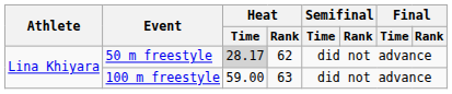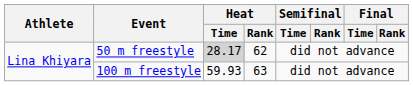 <table class=wikitable style="font-size:90%">
 <tr>
 <th rowspan="2">Athlete</th>
 <th rowspan="2">Event</th>
 <th colspan="2">Heat</th>
 <th colspan="2">Semifinal</th>
 <th colspan="2">Final</th>
 </tr>
 <tr style="font-size:95%">
 <th>Time</th>
 <th>Rank</th>
 <th>Time</th>
 <th>Rank</th>
 <th>Time</th>
 <th>Rank</th>
 </tr>
 <tr align=center>
 <td align=left rowspan=2><a href='#'>Lina Khiyara</a></td>
 <td align=left><a href='#'>50 m freestyle</a></td>
 <td style="background: lightgrey;">28.17</td>
 <td>62</td>
 <td colspan=4>did not advance</td>
 </tr>
 <tr align=center>
 <td align=left><a href='#'>100 m freestyle</a></td>
-<td>59.00</td>
+<td>59.93</td>
 <td>63</td>
 <td colspan=4>did not advance</td>
 </tr>
 </table>
